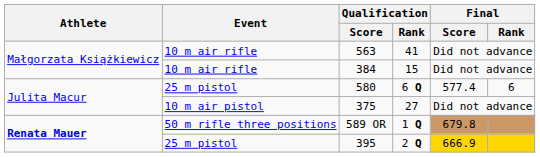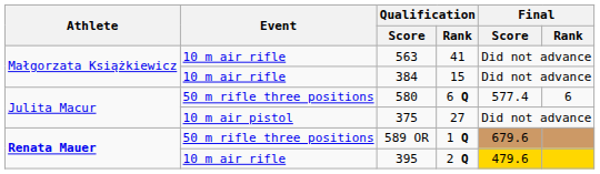 <table class="wikitable" style="font-size:90%">
 <tr>
 <th rowspan="2">Athlete</th>
 <th rowspan="2">Event</th>
 <th colspan="2">Qualification</th>
 <th colspan="2">Final</th>
 </tr>
 <tr>
 <th>Score</th>
 <th>Rank</th>
 <th>Score</th>
 <th>Rank</th>
 </tr>
 <tr>
 <td rowspan=2><a href='#'>Małgorzata Książkiewicz</a></td>
 <td><a href='#'>10 m air rifle</a></td>
 <td align="center">563</td>
 <td align="center">41</td>
 <td colspan="2"  align="center">Did not advance</td>
 </tr>
 <tr>
 <td><a href='#'>10 m air rifle</a></td>
 <td align="center">384</td>
 <td align="center">15</td>
 <td colspan="2"  align="center">Did not advance</td>
 </tr>
 <tr>
 <td rowspan=2><a href='#'>Julita Macur</a></td>
-<td><a href='#'>25 m pistol</a></td>
+<td><a href='#'>50 m rifle three positions</a></td>
 <td align="center">580</td>
 <td align="center">6 <strong>Q</strong></td>
 <td align="center">577.4</td>
 <td align="center">6</td>
 </tr>
 <tr>
 <td><a href='#'>10 m air pistol</a></td>
 <td align="center">375</td>
 <td align="center">27</td>
 <td colspan="2"  align="center">Did not advance</td>
 </tr>
 <tr>
 <td rowspan=2><strong><a href='#'>Renata Mauer</a></strong></td>
 <td><a href='#'>50 m rifle three positions</a></td>
 <td align="center">589 OR</td>
 <td align="center">1 <strong>Q</strong></td>
-<td align="center" bgcolor=cc9966>679.8</td>
+<td align="center" bgcolor=cc9966>679.6</td>
 <td align="center" bgcolor=cc9966></td>
 </tr>
 <tr>
-<td><a href='#'>25 m pistol</a></td>
+<td><a href='#'>10 m air rifle</a></td>
 <td align="center">395</td>
 <td align="center">2 <strong>Q</strong></td>
-<td align="center" bgcolor='gold'>666.9</td>
+<td align="center" bgcolor='gold'>479.6</td>
 <td align="center" bgcolor='gold'></td>
 </tr>
 </table>
